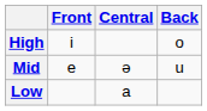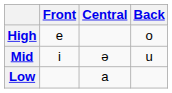 <table class="wikitable" style="text-align: center;">
 <tr>
 <th></th>
 <th><a href='#'>Front</a></th>
 <th><a href='#'>Central</a></th>
 <th><a href='#'>Back</a></th>
 </tr>
 <tr>
 <th><a href='#'>High</a></th>
-<td>i</td>
+<td>e</td>
 <td></td>
 <td>o</td>
 </tr>
 <tr>
 <th><a href='#'>Mid</a></th>
-<td>e</td>
+<td>i</td>
 <td>ə</td>
 <td>u</td>
 </tr>
 <tr>
 <th><a href='#'>Low</a></th>
 <td></td>
 <td>a</td>
 <td></td>
 </tr>
 </table>
